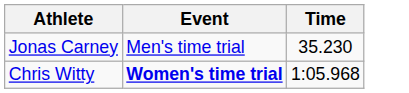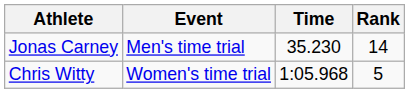 <table class=wikitable style=font-size:90%;text-align:center>
 <tr>
 <th>Athlete</th>
 <th>Event</th>
 <th>Time</th>
+<th>Rank</th>
 </tr>
 <tr>
 <td align=left><a href='#'>Jonas Carney</a></td>
 <td align=left><a href='#'>Men's time trial</a></td>
 <td>35.230</td>
+<td>14</td>
 </tr>
 <tr>
 <td align=left><a href='#'>Chris Witty</a></td>
-<td align=left><strong><a href='#'>Women's time trial</a></strong></td>
+<td align=left><a href='#'>Women's time trial</a></td>
 <td>1:05.968</td>
+<td>5</td>
 </tr>
 </table>
